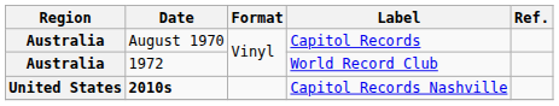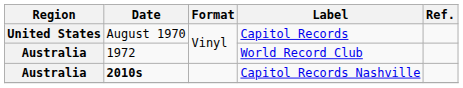 <table class="wikitable plainrowheaders">
 <tr>
 <th scope="col">Region</th>
 <th scope="col">Date</th>
 <th scope="col">Format</th>
 <th scope="col">Label</th>
 <th scope="col">Ref.</th>
 </tr>
 <tr>
-<th scope="row">Australia</th>
+<th scope="row">United States</th>
 <td>August 1970</td>
 <td rowspan="2">Vinyl</td>
 <td><a href='#'>Capitol Records</a></td>
 <td></td>
 </tr>
 <tr>
 <th scope="row">Australia</th>
 <td>1972</td>
 <td><a href='#'>World Record Club</a></td>
 <td></td>
 </tr>
 <tr>
-<th scope="row">United States</th>
+<th scope="row">Australia</th>
 <td><strong>2010s</strong></td>
 <td></td>
 <td><a href='#'>Capitol Records Nashville</a></td>
 <td></td>
 </tr>
 <tr>
 </tr>
 </table>
